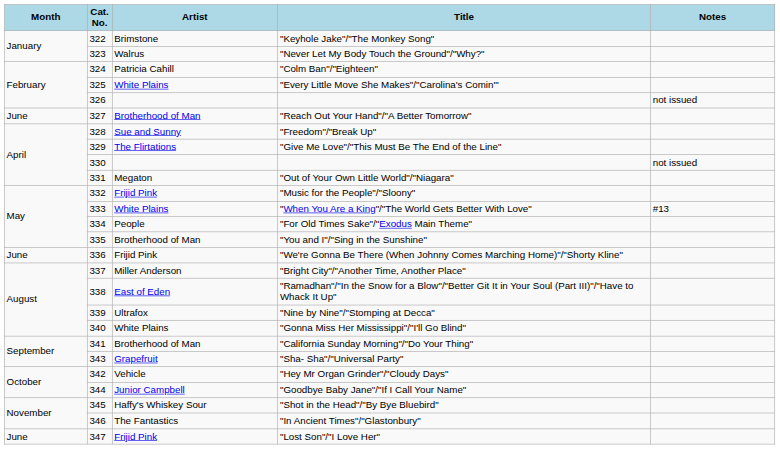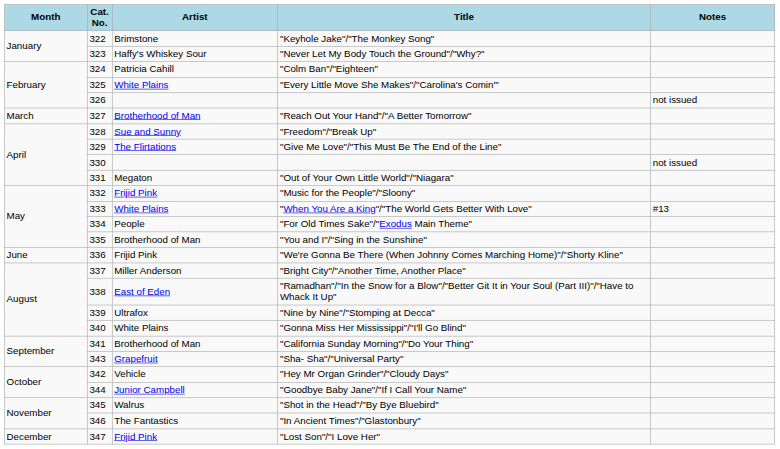 <table class="wikitable" style="width:100%;">
 <tr>
 <th style="background:LightBlue; color:Black; font-weight:bold; text-align:center; width:10%;">Month</th>
 <th style="background:LightBlue; color:Black; font-weight:bold; text-align:center; width:3%;">Cat.<br>No.</th>
 <th style="background:LightBlue; color:Black; font-weight:bold; text-align:center; width:20%;">Artist</th>
 <th style="background:LightBlue; color:Black; font-weight:bold; text-align:center; width:45%;">Title</th>
 <th style="background:LightBlue; color:Black; font-weight:bold; text-align:center; width:15%;">Notes</th>
 </tr>
 <tr>
 <td rowspan = "2">January</td>
 <td>322</td>
 <td>Brimstone</td>
 <td>"Keyhole Jake"/"The Monkey Song"</td>
 <td></td>
 </tr>
 <tr>
 <td>323</td>
-<td>Walrus</td>
+<td>Haffy's Whiskey Sour</td>
 <td>"Never Let My Body Touch the Ground"/"Why?"</td>
 <td></td>
 </tr>
 <tr>
 <td rowspan = "3">February</td>
 <td>324</td>
 <td>Patricia Cahill</td>
 <td>"Colm Ban"/"Eighteen"</td>
 <td></td>
 </tr>
 <tr>
 <td>325</td>
 <td><a href='#'>White Plains</a></td>
 <td>"Every Little Move She Makes"/"Carolina's Comin'"</td>
 <td></td>
 </tr>
 <tr>
 <td>326</td>
 <td></td>
 <td></td>
 <td>not issued</td>
 </tr>
 <tr>
-<td>June</td>
+<td>March</td>
 <td>327</td>
 <td><a href='#'>Brotherhood of Man</a></td>
 <td>"Reach Out Your Hand"/"A Better Tomorrow"</td>
 <td></td>
 </tr>
 <tr>
 <td rowspan = "4">April</td>
 <td>328</td>
 <td><a href='#'>Sue and Sunny</a></td>
 <td>"Freedom"/"Break Up"</td>
 <td></td>
 </tr>
 <tr>
 <td>329</td>
 <td><a href='#'>The Flirtations</a></td>
 <td>"Give Me Love"/"This Must Be The End of the Line"</td>
 <td></td>
 </tr>
 <tr>
 <td>330</td>
 <td></td>
 <td></td>
 <td>not issued</td>
 </tr>
 <tr>
 <td>331</td>
 <td>Megaton</td>
 <td>"Out of Your Own Little World"/"Niagara"</td>
 <td></td>
 </tr>
 <tr>
 <td rowspan = "4">May</td>
 <td>332</td>
 <td><a href='#'>Frijid Pink</a></td>
 <td>"Music for the People"/"Sloony"</td>
 <td></td>
 </tr>
 <tr>
 <td>333</td>
 <td><a href='#'>White Plains</a></td>
 <td>"<a href='#'>When You Are a King</a>"/"The World Gets Better With Love"</td>
 <td>#13</td>
 </tr>
 <tr>
 <td>334</td>
 <td>People</td>
 <td>"For Old Times Sake"/"<a href='#'>Exodus</a> Main Theme"</td>
 <td></td>
 </tr>
 <tr>
 <td>335</td>
 <td>Brotherhood of Man</td>
 <td>"You and I"/"Sing in the Sunshine"</td>
 <td></td>
 </tr>
 <tr>
 <td>June</td>
 <td>336</td>
 <td>Frijid Pink</td>
 <td>"We're Gonna Be There (When Johnny Comes Marching Home)"/"Shorty Kline"</td>
 <td></td>
 </tr>
 <tr>
 <td rowspan = "4">August</td>
 <td>337</td>
 <td>Miller Anderson</td>
 <td>"Bright City"/"Another Time, Another Place"</td>
 <td></td>
 </tr>
 <tr>
 <td>338</td>
 <td><a href='#'>East of Eden</a></td>
 <td>"Ramadhan"/"In the Snow for a Blow"/"Better Git It in Your Soul (Part III)"/"Have to Whack It Up"</td>
 <td></td>
 </tr>
 <tr>
 <td>339</td>
 <td>Ultrafox</td>
 <td>"Nine by Nine"/"Stomping at Decca"</td>
 <td></td>
 </tr>
 <tr>
 <td>340</td>
 <td>White Plains</td>
 <td>"Gonna Miss Her Mississippi"/"I'll Go Blind"</td>
 <td></td>
 </tr>
 <tr>
 <td rowspan = "2">September</td>
 <td>341</td>
 <td>Brotherhood of Man</td>
 <td>"California Sunday Morning"/"Do Your Thing"</td>
 <td></td>
 </tr>
 <tr>
 <td>343</td>
 <td><a href='#'>Grapefruit</a></td>
 <td>"Sha- Sha"/"Universal Party"</td>
 <td></td>
 </tr>
 <tr>
 <td rowspan = "2">October</td>
 <td>342</td>
 <td>Vehicle</td>
 <td>"Hey Mr Organ Grinder"/"Cloudy Days"</td>
 <td></td>
 </tr>
 <tr>
 <td>344</td>
 <td><a href='#'>Junior Campbell</a></td>
 <td>"Goodbye Baby Jane"/"If I Call Your Name"</td>
 <td></td>
 </tr>
 <tr>
 <td rowspan = "2">November</td>
 <td>345</td>
-<td>Haffy's Whiskey Sour</td>
+<td>Walrus</td>
 <td>"Shot in the Head"/"By Bye Bluebird"</td>
 <td></td>
 </tr>
 <tr>
 <td>346</td>
 <td>The Fantastics</td>
 <td>"In Ancient Times"/"Glastonbury"</td>
 <td></td>
 </tr>
 <tr>
-<td>June</td>
+<td>December</td>
 <td>347</td>
 <td><a href='#'>Frijid Pink</a></td>
 <td>"Lost Son"/"I Love Her"</td>
 <td></td>
 </tr>
 </table>
